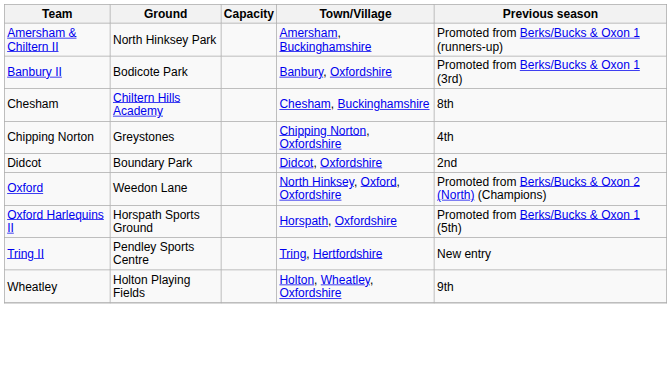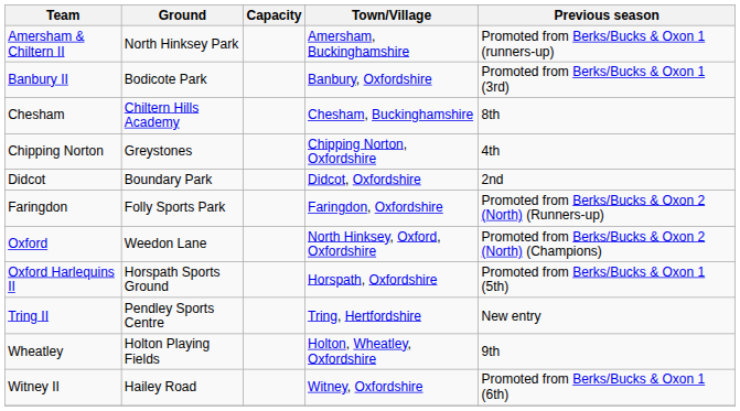 <table class="wikitable sortable" width=100%>
 <tr>
 <th>Team</th>
 <th>Ground</th>
 <th>Capacity</th>
 <th>Town/Village</th>
 <th>Previous season</th>
 </tr>
 <tr>
 <td><a href='#'>Amersham & Chiltern II</a></td>
 <td>North Hinksey Park</td>
 <td></td>
 <td><a href='#'>Amersham</a>, <a href='#'>Buckinghamshire</a></td>
 <td>Promoted from <a href='#'>Berks/Bucks & Oxon 1</a> (runners-up)</td>
 </tr>
 <tr>
 <td><a href='#'>Banbury II</a></td>
 <td>Bodicote Park</td>
 <td></td>
 <td><a href='#'>Banbury</a>, <a href='#'>Oxfordshire</a></td>
 <td>Promoted from <a href='#'>Berks/Bucks & Oxon 1</a> (3rd)</td>
 </tr>
 <tr>
 <td>Chesham</td>
 <td><a href='#'>Chiltern Hills Academy</a></td>
 <td></td>
 <td><a href='#'>Chesham</a>, <a href='#'>Buckinghamshire</a></td>
 <td>8th</td>
 </tr>
 <tr>
 <td>Chipping Norton</td>
 <td>Greystones</td>
 <td></td>
 <td><a href='#'>Chipping Norton</a>, <a href='#'>Oxfordshire</a></td>
 <td>4th</td>
 </tr>
 <tr>
 <td>Didcot</td>
 <td>Boundary Park</td>
 <td></td>
 <td><a href='#'>Didcot</a>, <a href='#'>Oxfordshire</a></td>
 <td>2nd</td>
 </tr>
 <tr>
+<td>Faringdon</td>
+<td>Folly Sports Park</td>
+<td></td>
+<td><a href='#'>Faringdon</a>, <a href='#'>Oxfordshire</a></td>
+<td>Promoted from  <a href='#'>Berks/Bucks & Oxon 2 (North)</a> (Runners-up)</td>
+</tr>
+<tr>
 <td><a href='#'>Oxford</a></td>
 <td>Weedon Lane</td>
 <td></td>
 <td><a href='#'>North Hinksey</a>, <a href='#'>Oxford</a>, <a href='#'>Oxfordshire</a></td>
 <td>Promoted from <a href='#'>Berks/Bucks & Oxon 2 (North)</a> (Champions)</td>
 </tr>
 <tr>
 <td><a href='#'>Oxford Harlequins II</a></td>
 <td>Horspath Sports Ground</td>
 <td></td>
 <td><a href='#'>Horspath</a>, <a href='#'>Oxfordshire</a></td>
 <td>Promoted from <a href='#'>Berks/Bucks & Oxon 1</a> (5th)</td>
 </tr>
 <tr>
 <td><a href='#'>Tring II</a></td>
 <td>Pendley Sports Centre</td>
 <td></td>
 <td><a href='#'>Tring</a>, <a href='#'>Hertfordshire</a></td>
 <td>New entry</td>
 </tr>
 <tr>
 <td>Wheatley</td>
 <td>Holton Playing Fields</td>
 <td></td>
 <td><a href='#'>Holton</a>, <a href='#'>Wheatley</a>, <a href='#'>Oxfordshire</a></td>
 <td>9th</td>
 </tr>
 <tr>
+<td>Witney II</td>
+<td>Hailey Road</td>
+<td></td>
+<td><a href='#'>Witney</a>, <a href='#'>Oxfordshire</a></td>
+<td>Promoted from <a href='#'>Berks/Bucks & Oxon 1</a> (6th)</td>
+</tr>
+<tr>
 </tr>
 </table>
